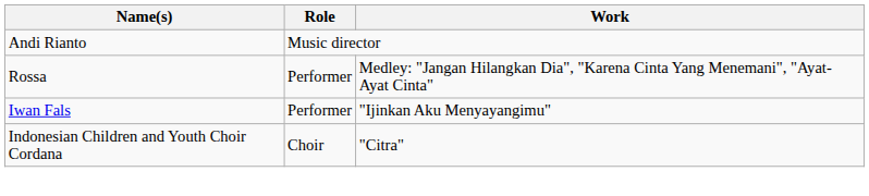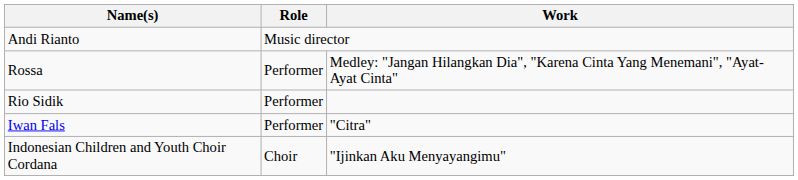 <table class="wikitable plainrowheaders sortable">
 <tr>
 <th scope="col">Name(s)</th>
 <th scope="col">Role</th>
 <th scope="col">Work</th>
 </tr>
 <tr>
 <td>Andi Rianto</td>
 <td colspan="2">Music director</td>
 </tr>
 <tr>
 <td>Rossa</td>
 <td>Performer</td>
 <td>Medley: "Jangan Hilangkan Dia", "Karena Cinta Yang Menemani", "Ayat-Ayat Cinta"</td>
 </tr>
 <tr>
+<td>Rio Sidik</td>
+<td>Performer</td>
+<td></td>
+</tr>
+<tr>
 <td><a href='#'>Iwan Fals</a></td>
 <td>Performer</td>
-<td>"Ijinkan Aku Menyayangimu"</td>
+<td>"Citra"</td>
 </tr>
 <tr>
 <td>Indonesian Children and Youth Choir Cordana</td>
 <td>Choir</td>
-<td>"Citra"</td>
+<td>"Ijinkan Aku Menyayangimu"</td>
 </tr>
 </table>
